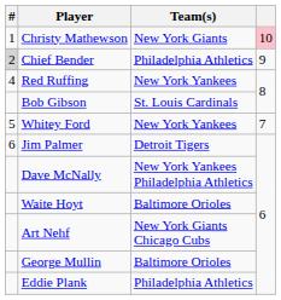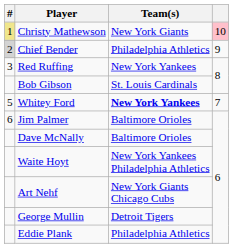 <table class="wikitable" style="float:left;">
 <tr>
 <th>#</th>
 <th>Player</th>
 <th>Team(s)</th>
 <th></th>
 </tr>
 <tr>
-<td>1</td>
+<td style="background: khaki;">1</td>
 <td><a href='#'>Christy Mathewson</a></td>
 <td><a href='#'>New York Giants</a></td>
 <td style="background: pink;">10</td>
 </tr>
 <tr>
 <td style="background: lightgrey;">2</td>
 <td><a href='#'>Chief Bender</a></td>
 <td><a href='#'>Philadelphia Athletics</a></td>
 <td>9</td>
 </tr>
 <tr>
-<td>4</td>
+<td>3</td>
 <td><a href='#'>Red Ruffing</a></td>
 <td><a href='#'>New York Yankees</a></td>
 <td rowspan=2>8</td>
 </tr>
 <tr>
 <td></td>
 <td><a href='#'>Bob Gibson</a></td>
 <td><a href='#'>St. Louis Cardinals</a></td>
 </tr>
 <tr>
 <td>5</td>
 <td><a href='#'>Whitey Ford</a></td>
-<td><a href='#'>New York Yankees</a></td>
+<td><strong><a href='#'>New York Yankees</a></strong></td>
 <td>7</td>
 </tr>
 <tr>
 <td>6</td>
 <td><a href='#'>Jim Palmer</a></td>
-<td><a href='#'>Detroit Tigers</a></td>
+<td><a href='#'>Baltimore Orioles</a></td>
 <td rowspan=6>6</td>
 </tr>
 <tr>
 <td></td>
 <td><a href='#'>Dave McNally</a></td>
-<td><a href='#'>New York Yankees</a><br><a href='#'>Philadelphia Athletics</a></td>
+<td><a href='#'>Baltimore Orioles</a></td>
 </tr>
 <tr>
 <td></td>
 <td><a href='#'>Waite Hoyt</a></td>
-<td><a href='#'>Baltimore Orioles</a></td>
+<td><a href='#'>New York Yankees</a><br><a href='#'>Philadelphia Athletics</a></td>
 </tr>
 <tr>
 <td></td>
 <td><a href='#'>Art Nehf</a></td>
 <td><a href='#'>New York Giants</a><br><a href='#'>Chicago Cubs</a></td>
 </tr>
 <tr>
 <td></td>
 <td><a href='#'>George Mullin</a></td>
-<td><a href='#'>Baltimore Orioles</a></td>
+<td><a href='#'>Detroit Tigers</a></td>
 </tr>
 <tr>
 <td></td>
 <td><a href='#'>Eddie Plank</a></td>
 <td><a href='#'>Philadelphia Athletics</a></td>
 </tr>
 </table>
